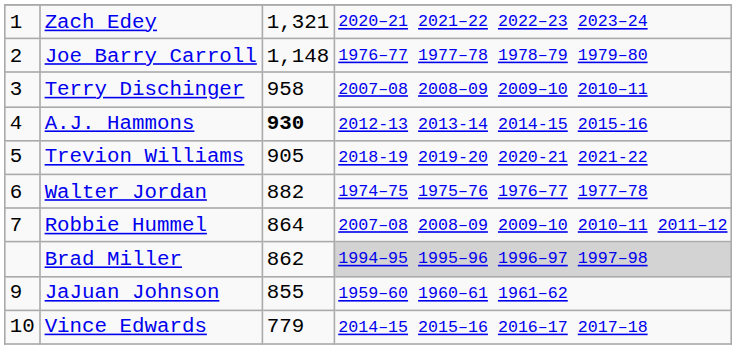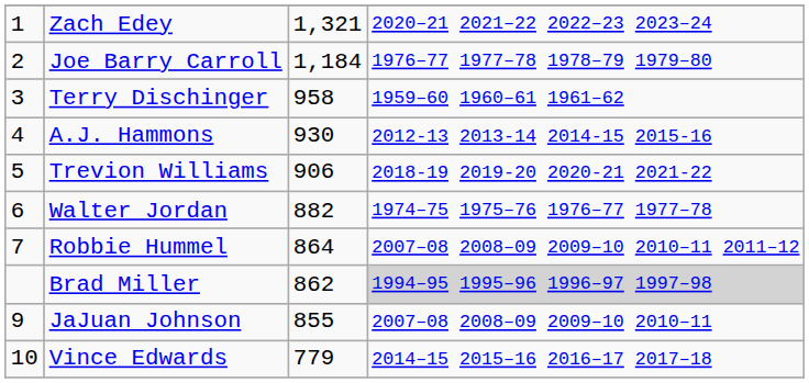 <table class="wikitable">
 <tr>
 </tr>
 <tr>
 <td>1</td>
 <td><a href='#'>Zach Edey</a></td>
 <td>1,321 </td>
 <td style="font-size:80%;"><a href='#'>2020–21</a> <a href='#'>2021–22</a> <a href='#'>2022–23</a> <a href='#'>2023–24</a></td>
 </tr>
 <tr>
 <td>2</td>
 <td><a href='#'>Joe Barry Carroll</a></td>
-<td>1,148</td>
+<td>1,184</td>
 <td style="font-size:80%;"><a href='#'>1976–77</a> <a href='#'>1977–78</a> <a href='#'>1978–79</a> <a href='#'>1979–80</a></td>
 </tr>
 <tr>
 <td>3</td>
 <td><a href='#'>Terry Dischinger</a></td>
 <td>958</td>
-<td style="font-size:80%;"><a href='#'>2007–08</a> <a href='#'>2008–09</a> <a href='#'>2009–10</a> <a href='#'>2010–11</a></td>
+<td style="font-size:80%;"><a href='#'>1959–60</a> <a href='#'>1960–61</a> <a href='#'>1961–62</a></td>
 </tr>
 <tr>
 <td>4</td>
 <td><a href='#'>A.J. Hammons</a></td>
-<td><strong>930</strong></td>
+<td>930</td>
 <td style="font-size:80%;"><a href='#'>2012-13</a> <a href='#'>2013-14</a> <a href='#'>2014-15</a> <a href='#'>2015-16</a></td>
 </tr>
 <tr>
 <td>5</td>
 <td><a href='#'>Trevion Williams</a></td>
-<td>905</td>
+<td>906</td>
 <td style="font-size:80%;"><a href='#'>2018-19</a> <a href='#'>2019-20</a> <a href='#'>2020-21</a> <a href='#'>2021-22</a></td>
 </tr>
 <tr>
 <td>6</td>
 <td><a href='#'>Walter Jordan</a></td>
 <td>882</td>
 <td style="font-size:80%;"><a href='#'>1974–75</a> <a href='#'>1975–76</a> <a href='#'>1976–77</a> <a href='#'>1977–78</a></td>
 </tr>
 <tr>
 <td>7</td>
 <td><a href='#'>Robbie Hummel</a></td>
 <td>864</td>
 <td style="font-size:80%;"><a href='#'>2007–08</a> <a href='#'>2008–09</a> <a href='#'>2009–10</a> <a href='#'>2010–11</a> <a href='#'>2011–12</a></td>
 </tr>
 <tr>
 <td></td>
 <td><a href='#'>Brad Miller</a></td>
 <td>862</td>
 <td style="background: lightgrey; font-size:80%;"><a href='#'>1994–95</a> <a href='#'>1995–96</a> <a href='#'>1996–97</a> <a href='#'>1997–98</a></td>
 </tr>
 <tr>
 <td>9</td>
 <td><a href='#'>JaJuan Johnson</a></td>
 <td>855</td>
-<td style="font-size:80%;"><a href='#'>1959–60</a> <a href='#'>1960–61</a> <a href='#'>1961–62</a></td>
+<td style="font-size:80%;"><a href='#'>2007–08</a> <a href='#'>2008–09</a> <a href='#'>2009–10</a> <a href='#'>2010–11</a></td>
 </tr>
 <tr>
 <td>10</td>
 <td><a href='#'>Vince Edwards</a></td>
 <td>779</td>
 <td style="font-size:80%;"><a href='#'>2014–15</a> <a href='#'>2015–16</a> <a href='#'>2016–17</a> <a href='#'>2017–18</a></td>
 </tr>
 </table>
